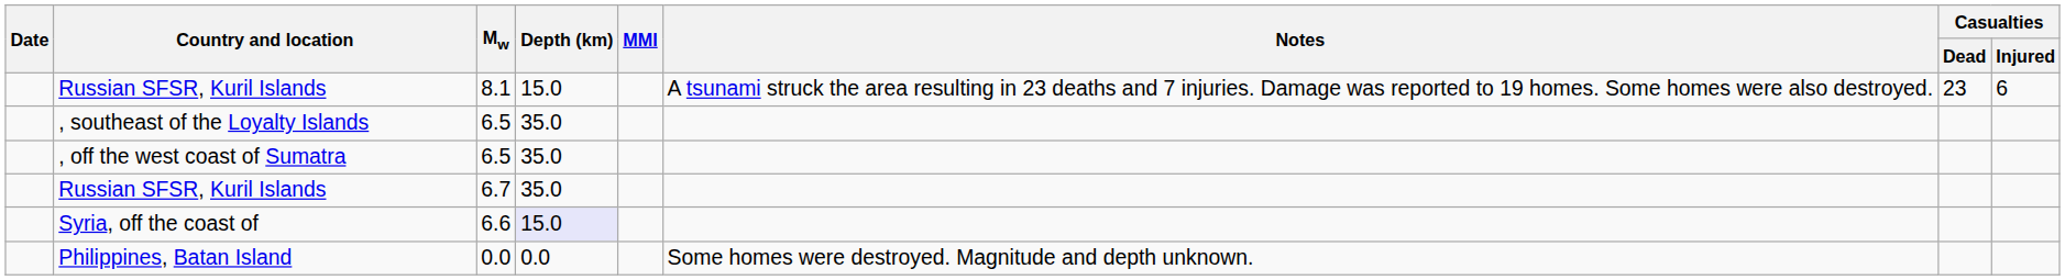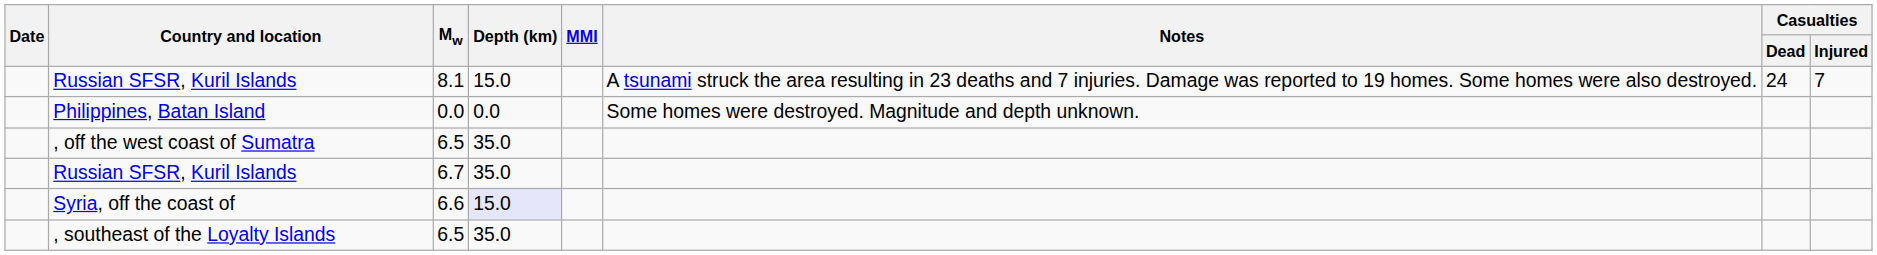 <table class="wikitable sortable sort-under" style="border:1px black; margin-left:1em;">
 <tr>
 <th rowspan="2"><small>Date</small></th>
 <th rowspan="2" style="width: 310px"><small>Country and location</small></th>
 <th rowspan="2"><small>M<sub>w</sub></small></th>
 <th rowspan="2"><small>Depth (km)</small></th>
 <th rowspan="2"><small><a href='#'>MMI</a></small></th>
 <th rowspan="2" class="unsortable"><small>Notes</small></th>
 <th colspan="2"><small>Casualties</small></th>
 </tr>
 <tr>
 <th><small>Dead</small></th>
 <th><small>Injured</small></th>
 </tr>
 <tr>
 <td></td>
 <td> <a href='#'>Russian SFSR</a>, <a href='#'>Kuril Islands</a></td>
 <td>8.1</td>
 <td>15.0</td>
 <td></td>
 <td>A <a href='#'>tsunami</a> struck the area resulting in 23 deaths and 7 injuries. Damage was reported to 19 homes. Some homes were also destroyed.</td>
-<td>23</td>
-<td>6</td>
+<td>24</td>
+<td>7</td>
 </tr>
 <tr>
 <td></td>
-<td>, southeast of the <a href='#'>Loyalty Islands</a></td>
-<td>6.5</td>
-<td>35.0</td>
+<td> <a href='#'>Philippines</a>, <a href='#'>Batan Island</a></td>
+<td>0.0</td>
+<td>0.0</td>
 <td></td>
-<td></td>
+<td>Some homes were destroyed. Magnitude and depth unknown.</td>
 <td></td>
 <td></td>
 </tr>
 <tr>
 <td></td>
 <td>, off the west coast of <a href='#'>Sumatra</a></td>
 <td>6.5</td>
 <td>35.0</td>
 <td></td>
 <td></td>
 <td></td>
 <td></td>
 </tr>
 <tr>
 <td></td>
 <td> <a href='#'>Russian SFSR</a>, <a href='#'>Kuril Islands</a></td>
 <td>6.7</td>
 <td>35.0</td>
 <td></td>
 <td></td>
 <td></td>
 <td></td>
 </tr>
 <tr>
 <td></td>
 <td> <a href='#'>Syria</a>, off the coast of</td>
 <td>6.6</td>
 <td style="background: lavender;">15.0</td>
 <td></td>
 <td></td>
 <td></td>
 <td></td>
 </tr>
 <tr>
 <td></td>
-<td> <a href='#'>Philippines</a>, <a href='#'>Batan Island</a></td>
-<td>0.0</td>
-<td>0.0</td>
+<td>, southeast of the <a href='#'>Loyalty Islands</a></td>
+<td>6.5</td>
+<td>35.0</td>
 <td></td>
-<td>Some homes were destroyed. Magnitude and depth unknown.</td>
+<td></td>
 <td></td>
 <td></td>
 </tr>
 </table>
